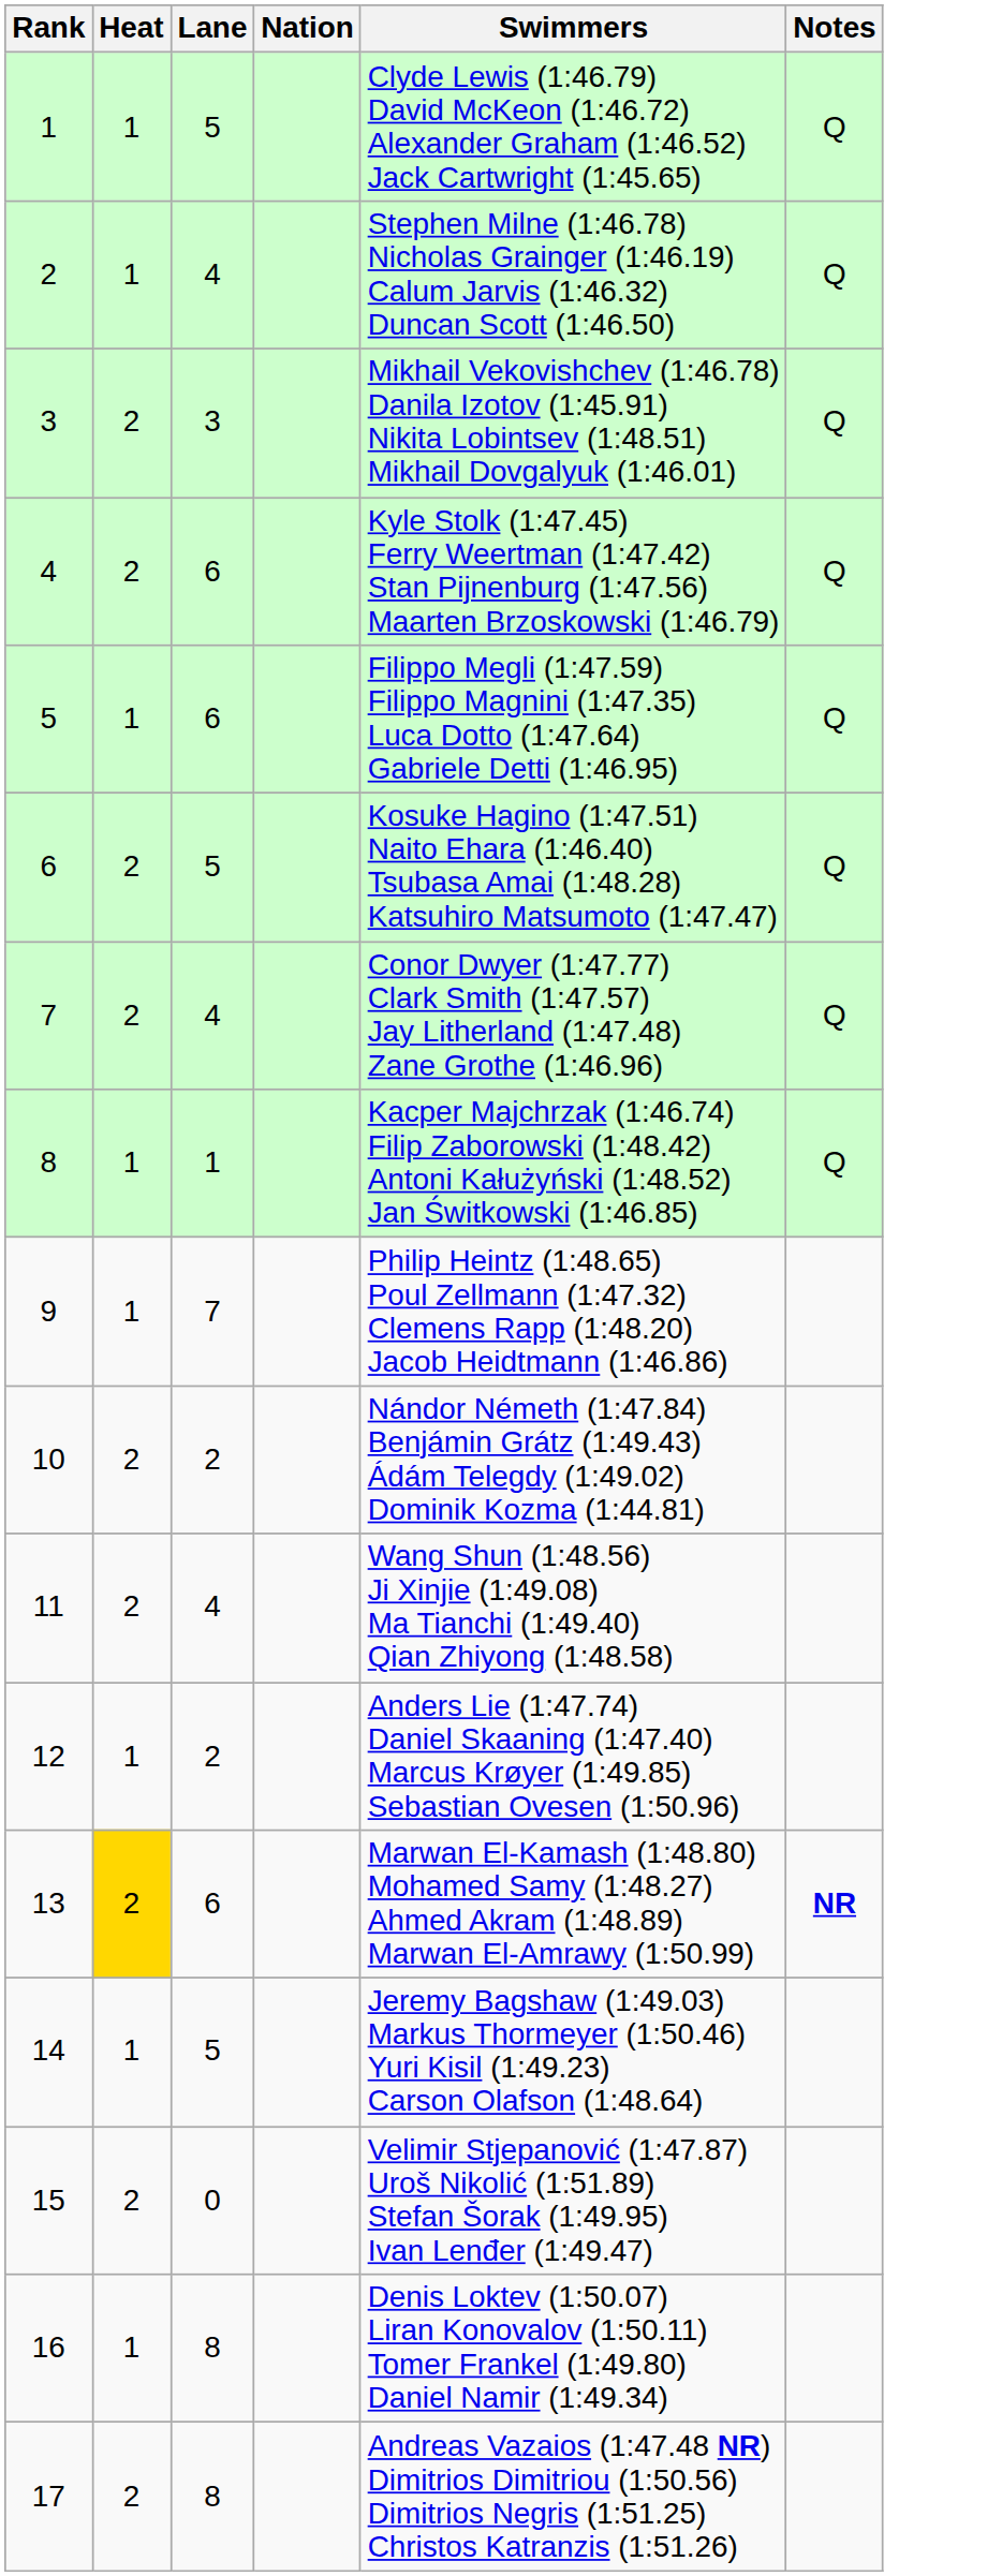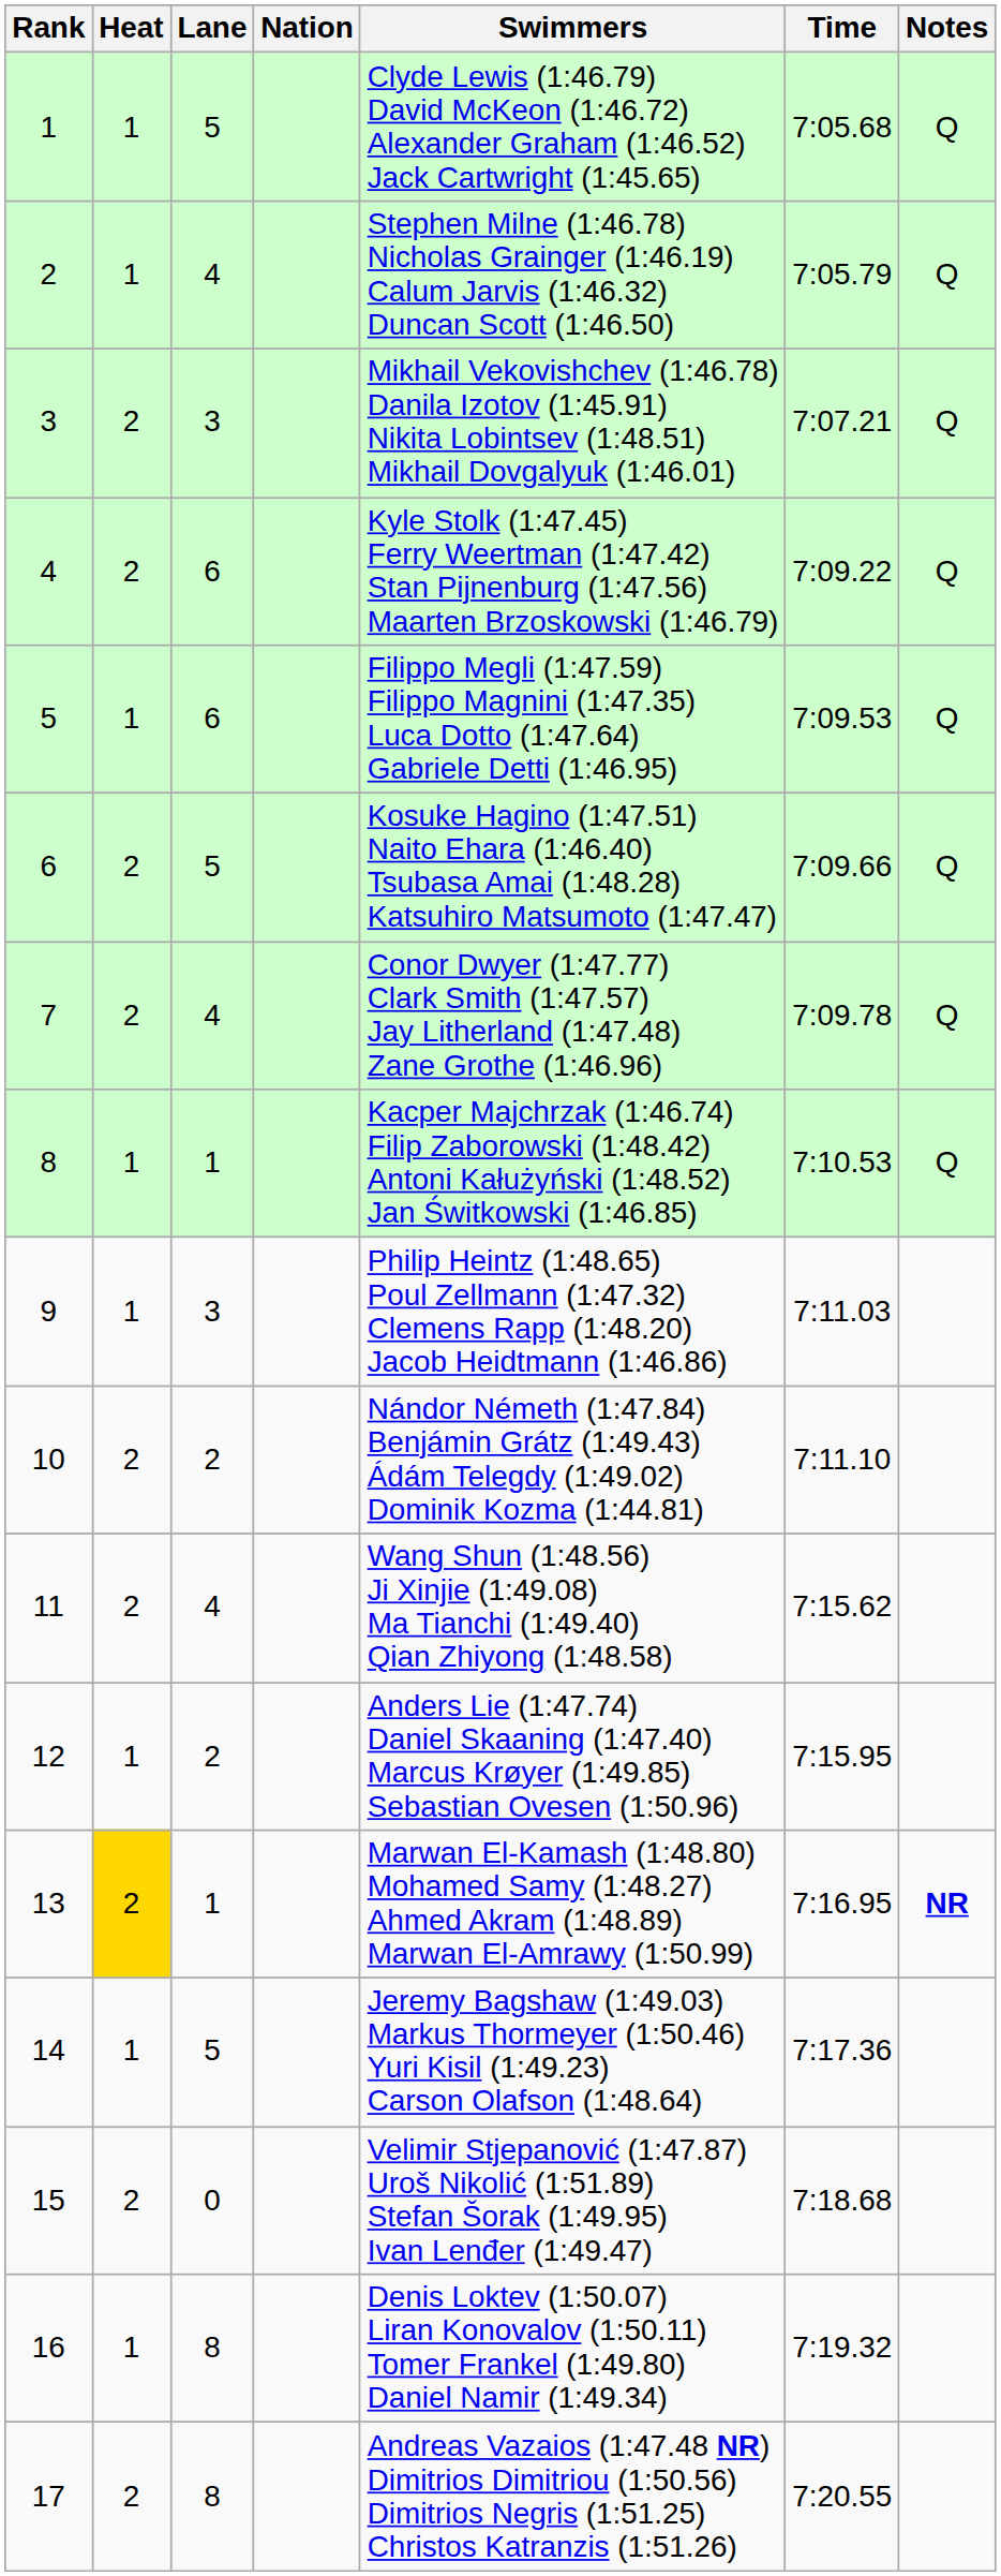 <table class="wikitable sortable" style="text-align:center">
 <tr>
 <th>Rank</th>
 <th>Heat</th>
 <th>Lane</th>
 <th>Nation</th>
 <th>Swimmers</th>
+<th>Time</th>
 <th>Notes</th>
 </tr>
 <tr bgcolor=ccffcc>
 <td>1</td>
 <td>1</td>
 <td>5</td>
 <td align=left></td>
 <td align=left><a href='#'>Clyde Lewis</a> (1:46.79)<br><a href='#'>David McKeon</a> (1:46.72)<br><a href='#'>Alexander Graham</a> (1:46.52)<br><a href='#'>Jack Cartwright</a> (1:45.65)</td>
+<td>7:05.68</td>
 <td>Q</td>
 </tr>
 <tr bgcolor=ccffcc>
 <td>2</td>
 <td>1</td>
 <td>4</td>
 <td align=left></td>
 <td align=left><a href='#'>Stephen Milne</a> (1:46.78)<br><a href='#'>Nicholas Grainger</a> (1:46.19)<br><a href='#'>Calum Jarvis</a> (1:46.32)<br><a href='#'>Duncan Scott</a> (1:46.50)</td>
+<td>7:05.79</td>
 <td>Q</td>
 </tr>
 <tr bgcolor=ccffcc>
 <td>3</td>
 <td>2</td>
 <td>3</td>
 <td align=left></td>
 <td align=left><a href='#'>Mikhail Vekovishchev</a> (1:46.78)<br><a href='#'>Danila Izotov</a> (1:45.91)<br><a href='#'>Nikita Lobintsev</a> (1:48.51)<br><a href='#'>Mikhail Dovgalyuk</a> (1:46.01)</td>
+<td>7:07.21</td>
 <td>Q</td>
 </tr>
 <tr bgcolor=ccffcc>
 <td>4</td>
 <td>2</td>
 <td>6</td>
 <td align=left></td>
 <td align=left><a href='#'>Kyle Stolk</a> (1:47.45)<br><a href='#'>Ferry Weertman</a> (1:47.42)<br><a href='#'>Stan Pijnenburg</a> (1:47.56)<br><a href='#'>Maarten Brzoskowski</a> (1:46.79)</td>
+<td>7:09.22</td>
 <td>Q</td>
 </tr>
 <tr bgcolor=ccffcc>
 <td>5</td>
 <td>1</td>
 <td>6</td>
 <td align=left></td>
 <td align=left><a href='#'>Filippo Megli</a> (1:47.59)<br><a href='#'>Filippo Magnini</a> (1:47.35)<br><a href='#'>Luca Dotto</a> (1:47.64)<br><a href='#'>Gabriele Detti</a> (1:46.95)</td>
+<td>7:09.53</td>
 <td>Q</td>
 </tr>
 <tr bgcolor=ccffcc>
 <td>6</td>
 <td>2</td>
 <td>5</td>
 <td align=left></td>
 <td align=left><a href='#'>Kosuke Hagino</a> (1:47.51)<br><a href='#'>Naito Ehara</a> (1:46.40)<br><a href='#'>Tsubasa Amai</a> (1:48.28)<br><a href='#'>Katsuhiro Matsumoto</a> (1:47.47)</td>
+<td>7:09.66</td>
 <td>Q</td>
 </tr>
 <tr bgcolor=ccffcc>
 <td>7</td>
 <td>2</td>
 <td>4</td>
 <td align=left></td>
 <td align=left><a href='#'>Conor Dwyer</a> (1:47.77)<br><a href='#'>Clark Smith</a> (1:47.57)<br><a href='#'>Jay Litherland</a> (1:47.48)<br><a href='#'>Zane Grothe</a> (1:46.96)</td>
+<td>7:09.78</td>
 <td>Q</td>
 </tr>
 <tr bgcolor=ccffcc>
 <td>8</td>
 <td>1</td>
 <td>1</td>
 <td align=left></td>
 <td align=left><a href='#'>Kacper Majchrzak</a> (1:46.74)<br><a href='#'>Filip Zaborowski</a> (1:48.42)<br><a href='#'>Antoni Kałużyński</a> (1:48.52)<br><a href='#'>Jan Świtkowski</a> (1:46.85)</td>
+<td>7:10.53</td>
 <td>Q</td>
 </tr>
 <tr>
 <td>9</td>
 <td>1</td>
-<td>7</td>
+<td>3</td>
 <td align=left></td>
 <td align=left><a href='#'>Philip Heintz</a> (1:48.65)<br><a href='#'>Poul Zellmann</a> (1:47.32)<br><a href='#'>Clemens Rapp</a> (1:48.20)<br><a href='#'>Jacob Heidtmann</a> (1:46.86)</td>
+<td>7:11.03</td>
 <td></td>
 </tr>
 <tr>
 <td>10</td>
 <td>2</td>
 <td>2</td>
 <td align=left></td>
 <td align=left><a href='#'>Nándor Németh</a> (1:47.84)<br><a href='#'>Benjámin Grátz</a> (1:49.43)<br><a href='#'>Ádám Telegdy</a> (1:49.02)<br><a href='#'>Dominik Kozma</a> (1:44.81)</td>
+<td>7:11.10</td>
 <td></td>
 </tr>
 <tr>
 <td>11</td>
 <td>2</td>
 <td>4</td>
 <td align=left></td>
 <td align=left><a href='#'>Wang Shun</a> (1:48.56)<br><a href='#'>Ji Xinjie</a> (1:49.08)<br><a href='#'>Ma Tianchi</a> (1:49.40)<br><a href='#'>Qian Zhiyong</a> (1:48.58)</td>
+<td>7:15.62</td>
 <td></td>
 </tr>
 <tr>
 <td>12</td>
 <td>1</td>
 <td>2</td>
 <td align=left></td>
 <td align=left><a href='#'>Anders Lie</a> (1:47.74)<br><a href='#'>Daniel Skaaning</a> (1:47.40)<br><a href='#'>Marcus Krøyer</a> (1:49.85)<br><a href='#'>Sebastian Ovesen</a> (1:50.96)</td>
+<td>7:15.95</td>
 <td></td>
 </tr>
 <tr>
 <td>13</td>
 <td style="background: gold;">2</td>
-<td>6</td>
+<td>1</td>
 <td align=left></td>
 <td align=left><a href='#'>Marwan El-Kamash</a> (1:48.80)<br><a href='#'>Mohamed Samy</a> (1:48.27)<br><a href='#'>Ahmed Akram</a> (1:48.89)<br><a href='#'>Marwan El-Amrawy</a> (1:50.99)</td>
+<td>7:16.95</td>
 <td><strong><a href='#'>NR</a></strong></td>
 </tr>
 <tr>
 <td>14</td>
 <td>1</td>
 <td>5</td>
 <td align=left></td>
 <td align=left><a href='#'>Jeremy Bagshaw</a> (1:49.03)<br><a href='#'>Markus Thormeyer</a> (1:50.46)<br><a href='#'>Yuri Kisil</a> (1:49.23)<br><a href='#'>Carson Olafson</a> (1:48.64)</td>
+<td>7:17.36</td>
 <td></td>
 </tr>
 <tr>
 <td>15</td>
 <td>2</td>
 <td>0</td>
 <td align=left></td>
 <td align=left><a href='#'>Velimir Stjepanović</a> (1:47.87)<br><a href='#'>Uroš Nikolić</a> (1:51.89)<br><a href='#'>Stefan Šorak</a> (1:49.95)<br><a href='#'>Ivan Lenđer</a> (1:49.47)</td>
+<td>7:18.68</td>
 <td></td>
 </tr>
 <tr>
 <td>16</td>
 <td>1</td>
 <td>8</td>
 <td align=left></td>
 <td align=left><a href='#'>Denis Loktev</a> (1:50.07)<br><a href='#'>Liran Konovalov</a> (1:50.11)<br><a href='#'>Tomer Frankel</a> (1:49.80)<br><a href='#'>Daniel Namir</a> (1:49.34)</td>
+<td>7:19.32</td>
 <td></td>
 </tr>
 <tr>
 <td>17</td>
 <td>2</td>
 <td>8</td>
 <td align=left></td>
 <td align=left><a href='#'>Andreas Vazaios</a> (1:47.48 <strong><a href='#'>NR</a></strong>)<br><a href='#'>Dimitrios Dimitriou</a> (1:50.56)<br><a href='#'>Dimitrios Negris</a> (1:51.25)<br><a href='#'>Christos Katranzis</a> (1:51.26)</td>
+<td>7:20.55</td>
 <td></td>
 </tr>
 </table>
